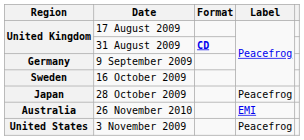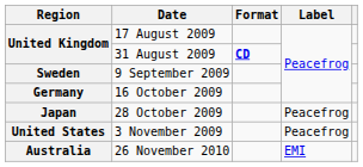 <table class="wikitable plainrowheaders">
 <tr>
 <th scope="col">Region</th>
 <th scope="col">Date</th>
 <th scope="col">Format</th>
 <th scope="col">Label</th>
 <th scope="col"></th>
 </tr>
 <tr>
 <th scope="row" rowspan="2">United Kingdom</th>
 <td>17 August 2009</td>
 <td></td>
 <td rowspan="4"><a href='#'>Peacefrog</a></td>
 <td align="center"></td>
 </tr>
 <tr>
 <td>31 August 2009</td>
 <td><strong><a href='#'>CD</a></strong></td>
 <td align="center"></td>
 </tr>
 <tr>
-<th scope="row">Germany</th>
+<th scope="row">Sweden</th>
 <td>9 September 2009</td>
 <td></td>
 <td align="center"></td>
 </tr>
 <tr>
-<th scope="row">Sweden</th>
+<th scope="row">Germany</th>
 <td>16 October 2009</td>
 <td></td>
 <td align="center"></td>
 </tr>
 <tr>
 <th scope="row">Japan</th>
 <td>28 October 2009</td>
 <td></td>
 <td>Peacefrog</td>
 <td align="center"></td>
 </tr>
 <tr>
+<th scope="row">United States</th>
+<td>3 November 2009</td>
+<td></td>
+<td>Peacefrog</td>
+<td align="center"></td>
+</tr>
+<tr>
 <th scope="row">Australia</th>
 <td>26 November 2010</td>
 <td></td>
 <td><a href='#'>EMI</a></td>
 <td align="center"></td>
 </tr>
-<tr>
-<th scope="row">United States</th>
-<td>3 November 2009</td>
-<td></td>
-<td>Peacefrog</td>
-<td align="center"></td>
-</tr>
 </table>
